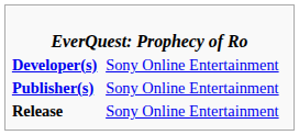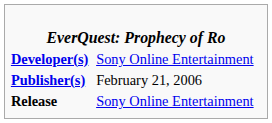 <table class="infobox" style="float:right; width:264px; font-size:90%;">
 <tr>
 <td colspan=2 style="font-size:110%; text-align:center;"><br><strong><em>EverQuest: Prophecy of Ro</em></strong><br></td>
 </tr>
 <tr>
 <td><strong><a href='#'>Developer(s)</a></strong></td>
 <td><a href='#'>Sony Online Entertainment</a></td>
 </tr>
 <tr>
 <td><strong><a href='#'>Publisher(s)</a></strong></td>
-<td><a href='#'>Sony Online Entertainment</a></td>
+<td>February 21, 2006</td>
 </tr>
 <tr>
 <td><strong>Release</strong></td>
 <td><a href='#'>Sony Online Entertainment</a></td>
 </tr>
 <tr>
 </tr>
 </table>
